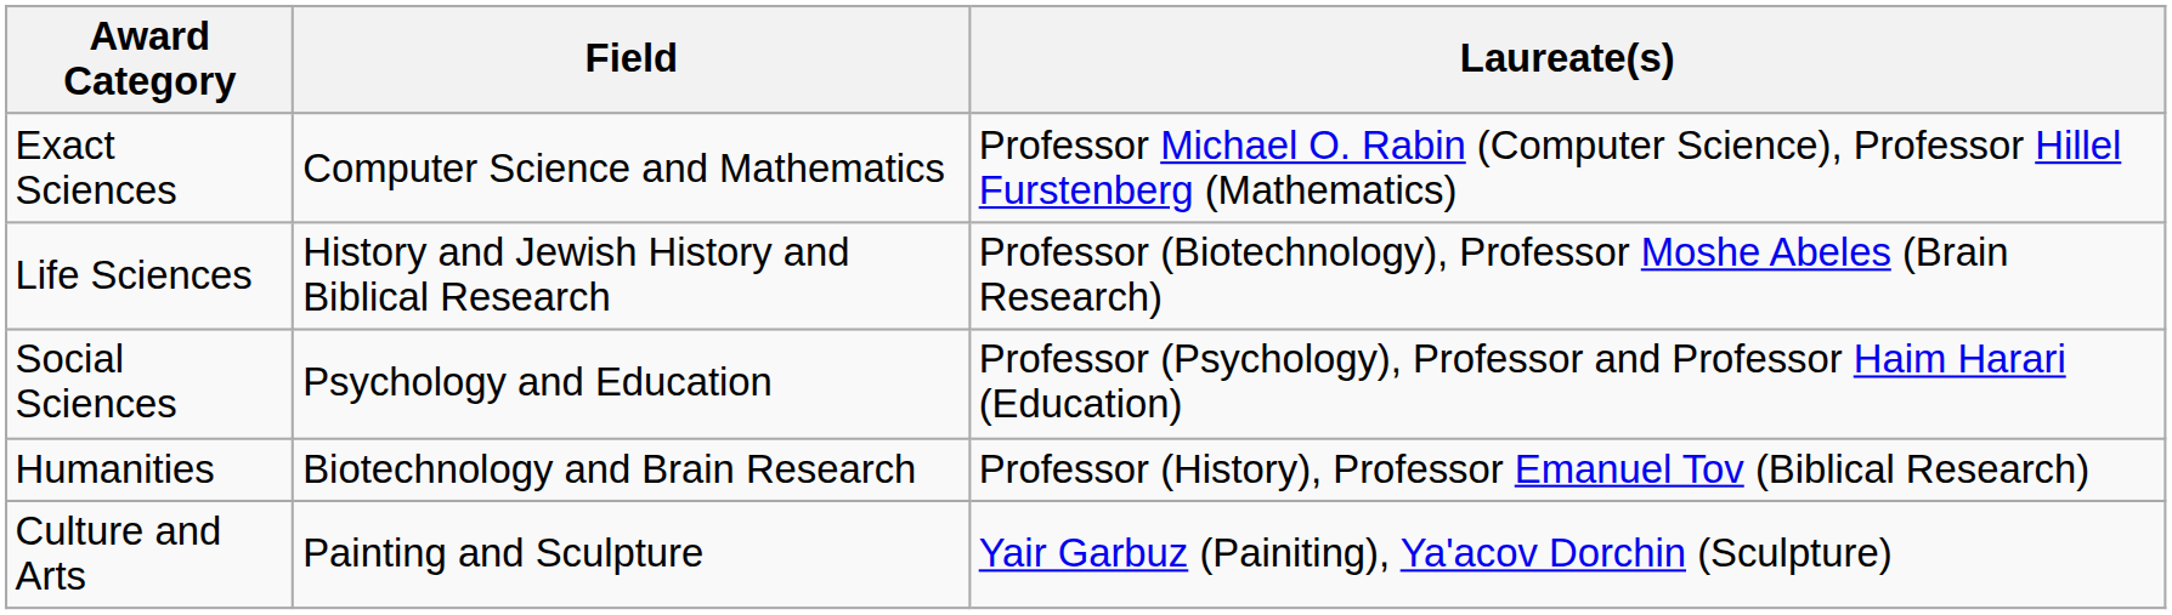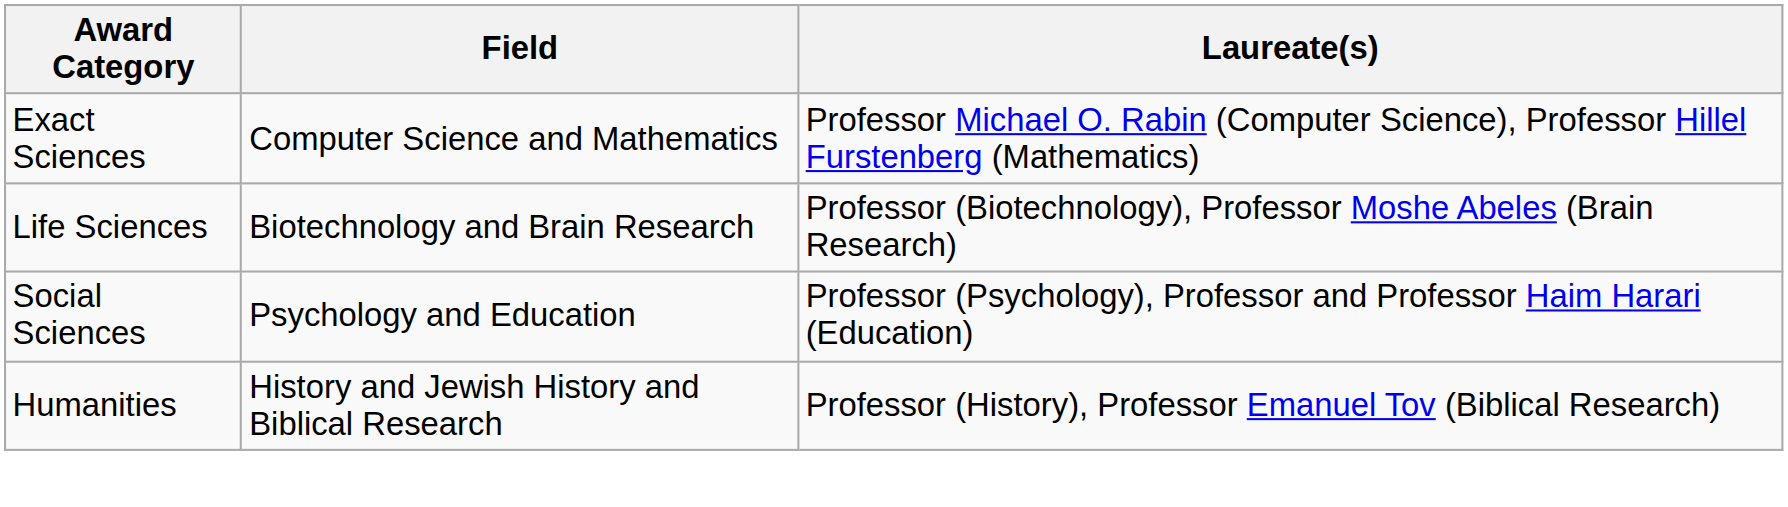 <table class="wikitable">
 <tr>
 <th>Award Category</th>
 <th>Field</th>
 <th>Laureate(s)</th>
 </tr>
 <tr>
 <td>Exact Sciences</td>
 <td>Computer Science and Mathematics</td>
 <td>Professor <a href='#'>Michael O. Rabin</a> (Computer Science), Professor <a href='#'>Hillel Furstenberg</a> (Mathematics)</td>
 </tr>
 <tr>
 <td>Life Sciences</td>
-<td>History and Jewish History and Biblical Research</td>
+<td>Biotechnology and Brain Research</td>
 <td>Professor  (Biotechnology), Professor <a href='#'>Moshe Abeles</a> (Brain Research)</td>
 </tr>
 <tr>
 <td>Social Sciences</td>
 <td>Psychology and Education</td>
 <td>Professor  (Psychology), Professor  and Professor <a href='#'>Haim Harari</a> (Education)</td>
 </tr>
 <tr>
 <td>Humanities</td>
-<td>Biotechnology and Brain Research</td>
+<td>History and Jewish History and Biblical Research</td>
 <td>Professor  (History), Professor <a href='#'>Emanuel Tov</a> (Biblical Research)</td>
 </tr>
-<tr>
-<td>Culture and Arts</td>
-<td>Painting and Sculpture</td>
-<td><a href='#'>Yair Garbuz</a> (Painiting), <a href='#'>Ya'acov Dorchin</a> (Sculpture)</td>
-</tr>
 </table>
